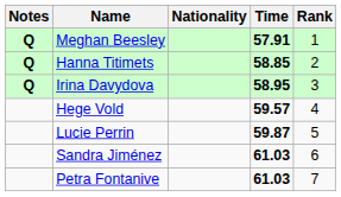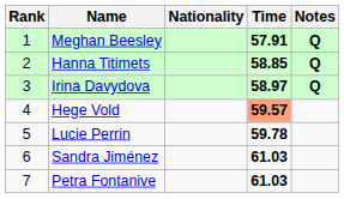 <table class="wikitable sortable" style="text-align:center">
 <tr>
-<th>Notes</th>
+<th>Rank</th>
 <th>Name</th>
 <th>Nationality</th>
 <th>Time</th>
-<th>Rank</th>
+<th>Notes</th>
 </tr>
 <tr bgcolor=ccffcc>
-<td><strong>Q</strong></td>
+<td>1</td>
 <td align=left><a href='#'>Meghan Beesley</a></td>
 <td align=left></td>
 <td><strong>57.91</strong></td>
-<td>1</td>
+<td><strong>Q</strong></td>
 </tr>
 <tr bgcolor=ccffcc>
-<td><strong>Q</strong></td>
+<td>2</td>
 <td align=left><a href='#'>Hanna Titimets</a></td>
 <td align=left></td>
 <td><strong>58.85</strong></td>
-<td>2</td>
+<td><strong>Q</strong></td>
 </tr>
 <tr bgcolor=ccffcc>
-<td><strong>Q</strong></td>
+<td>3</td>
 <td align=left><a href='#'>Irina Davydova</a></td>
 <td align=left></td>
-<td><strong>58.95</strong></td>
-<td>3</td>
+<td><strong>58.97</strong></td>
+<td><strong>Q</strong></td>
 </tr>
 <tr>
-<td></td>
+<td>4</td>
 <td align=left><a href='#'>Hege Vold</a></td>
 <td align=left></td>
-<td><strong>59.57</strong></td>
-<td>4</td>
+<td style="background: lightsalmon;"><strong>59.57</strong></td>
+<td></td>
 </tr>
 <tr>
-<td></td>
+<td>5</td>
 <td align=left><a href='#'>Lucie Perrin</a></td>
 <td align=left></td>
-<td><strong>59.87</strong></td>
-<td>5</td>
+<td><strong>59.78</strong></td>
+<td></td>
 </tr>
 <tr>
-<td></td>
+<td>6</td>
 <td align=left><a href='#'>Sandra Jiménez</a></td>
 <td align=left></td>
 <td><strong>61.03</strong></td>
-<td>6</td>
+<td></td>
 </tr>
 <tr>
-<td></td>
+<td>7</td>
 <td align=left><a href='#'>Petra Fontanive</a></td>
 <td align=left></td>
 <td><strong>61.03</strong></td>
-<td>7</td>
+<td></td>
 </tr>
 </table>
